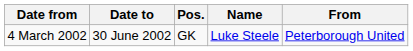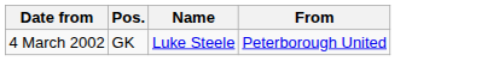 <table class="wikitable">
 <tr>
 <th>Date from</th>
-<th>Date to</th>
 <th>Pos.</th>
 <th>Name</th>
 <th>From</th>
 </tr>
 <tr>
 <td>4 March 2002</td>
-<td>30 June 2002</td>
 <td>GK</td>
 <td> <a href='#'>Luke Steele</a></td>
 <td> <a href='#'>Peterborough United</a></td>
 </tr>
 </table>
